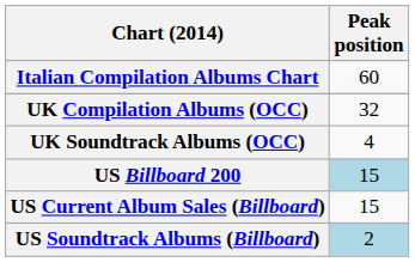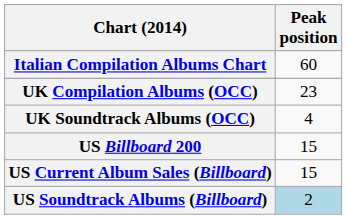 <table class="wikitable sortable plainrowheaders" style="text-align:center">
 <tr>
 <th scope="col">Chart (2014)</th>
 <th scope="col">Peak<br>position</th>
 </tr>
 <tr>
 </tr>
 <tr>
 <th scope="row"><a href='#'>Italian Compilation Albums Chart</a></th>
 <td>60</td>
 </tr>
 <tr>
 </tr>
 <tr>
 </tr>
 <tr>
 <th scope="row">UK <a href='#'>Compilation Albums</a> (<a href='#'>OCC</a>)</th>
-<td>32</td>
+<td>23</td>
 </tr>
 <tr>
 <th scope="row">UK Soundtrack Albums (<a href='#'>OCC</a>)</th>
 <td>4</td>
 </tr>
 <tr>
 <th scope="row">US <a href='#'><em>Billboard</em> 200</a></th>
-<td style="background: lightblue;">15</td>
+<td>15</td>
 </tr>
 <tr>
 <th scope="row">US <a href='#'>Current Album Sales</a> (<em><a href='#'>Billboard</a></em>)</th>
 <td>15</td>
 </tr>
 <tr>
 <th scope="row">US <a href='#'>Soundtrack Albums</a> (<em><a href='#'>Billboard</a></em>)</th>
 <td style="background: lightblue;">2</td>
 </tr>
 </table>
